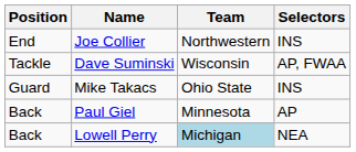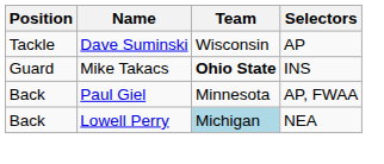 <table class="wikitable" style="font-size: 90%">
 <tr>
 <th>Position</th>
 <th>Name</th>
 <th>Team</th>
 <th>Selectors</th>
 </tr>
 <tr>
-<td>End</td>
-<td><a href='#'>Joe Collier</a></td>
-<td>Northwestern</td>
-<td>INS</td>
-</tr>
-<tr>
 <td>Tackle</td>
 <td><a href='#'>Dave Suminski</a></td>
 <td>Wisconsin</td>
-<td>AP, FWAA</td>
+<td>AP</td>
 </tr>
 <tr>
 <td>Guard</td>
 <td>Mike Takacs</td>
-<td>Ohio State</td>
+<td><strong>Ohio State</strong></td>
 <td>INS</td>
 </tr>
 <tr>
 <td>Back</td>
 <td><a href='#'>Paul Giel</a></td>
 <td>Minnesota</td>
-<td>AP</td>
+<td>AP, FWAA</td>
 </tr>
 <tr>
 <td>Back</td>
 <td><a href='#'>Lowell Perry</a></td>
 <td style="background: lightblue;">Michigan</td>
 <td>NEA</td>
 </tr>
 </table>
